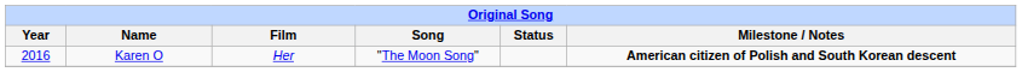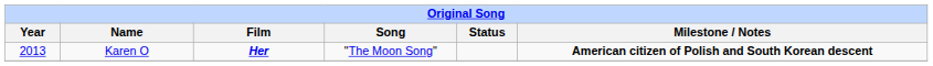 <table class="wikitable" style="text-align: center">
 <tr style="background:#bfd7ff;">
 <td colspan="7" style="text-align: center;"><strong><a href='#'>Original Song</a></strong></td>
 </tr>
 <tr style="background:#ebf5ff;">
 <th style="width:075px;">Year</th>
 <th style="width:200px;">Name</th>
 <th style="width:200px;">Film</th>
 <th style="width:200px;">Song</th>
 <th style="width:080px;">Status</th>
 <th style="width:650px;">Milestone / Notes</th>
 </tr>
 <tr>
-<td><a href='#'>2016</a><br></td>
+<td><a href='#'>2013</a><br></td>
 <td><a href='#'>Karen O</a></td>
-<td><em><a href='#'>Her</a></em></td>
+<td><strong><em><a href='#'>Her</a></em></strong></td>
 <td>"<a href='#'>The Moon Song</a>"</td>
 <td></td>
 <td><strong>American citizen of Polish and South Korean descent</strong></td>
 </tr>
 <tr>
 </tr>
 </table>
